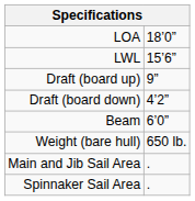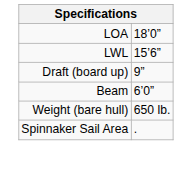 <table align="right" class="wikitable">
 <tr>
 <th colspan=2>Specifications</th>
 </tr>
 <tr>
 <td align=right>LOA</td>
 <td>18’0”</td>
 </tr>
 <tr>
 <td align=right>LWL</td>
 <td>15’6”</td>
 </tr>
 <tr>
 <td align=right>Draft (board up)</td>
 <td>9”</td>
 </tr>
 <tr>
-<td align=right>Draft (board down)</td>
-<td>4’2”</td>
-</tr>
-<tr>
 <td align=right>Beam</td>
 <td>6’0”</td>
 </tr>
 <tr>
 <td align=right>Weight (bare hull)</td>
 <td>650 lb.</td>
 </tr>
 <tr>
-<td align=right>Main and Jib Sail Area</td>
-<td>.</td>
-</tr>
-<tr>
 <td align=right>Spinnaker Sail Area</td>
 <td>.</td>
 </tr>
 </table>
